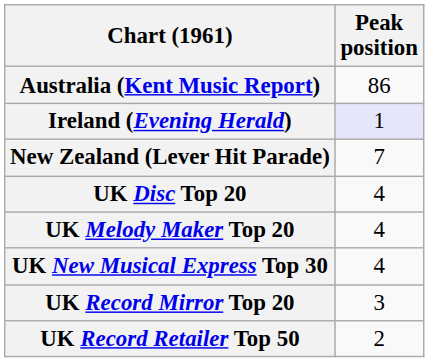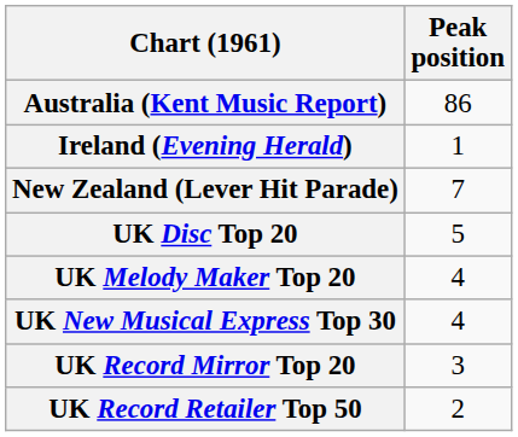 <table class="wikitable sortable plainrowheaders" style="text-align:center">
 <tr>
 <th>Chart (1961)</th>
 <th>Peak<br>position</th>
 </tr>
 <tr>
 <th scope="row">Australia (<a href='#'>Kent Music Report</a>)</th>
 <td>86</td>
 </tr>
 <tr>
 <th scope="row">Ireland (<em><a href='#'>Evening Herald</a></em>)</th>
-<td style="background: lavender;">1</td>
+<td>1</td>
 </tr>
 <tr>
 <th scope="row">New Zealand (Lever Hit Parade)</th>
 <td>7</td>
 </tr>
 <tr>
 <th scope="row">UK <em><a href='#'>Disc</a></em> Top 20</th>
-<td>4</td>
+<td>5</td>
 </tr>
 <tr>
 <th scope="row">UK <em><a href='#'>Melody Maker</a></em> Top 20</th>
 <td>4</td>
 </tr>
 <tr>
 <th scope="row">UK <em><a href='#'>New Musical Express</a></em> Top 30</th>
 <td>4</td>
 </tr>
 <tr>
 <th scope="row">UK <em><a href='#'>Record Mirror</a></em> Top 20</th>
 <td>3</td>
 </tr>
 <tr>
 <th scope="row">UK <em><a href='#'>Record Retailer</a></em> Top 50</th>
 <td>2</td>
 </tr>
 </table>
